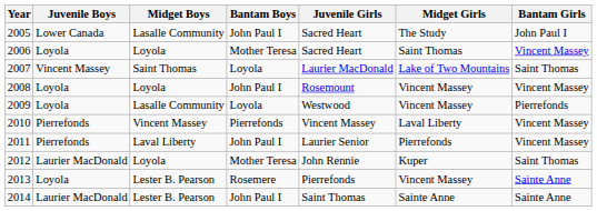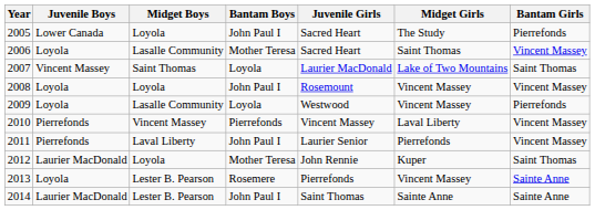 <table class="wikitable">
 <tr>
 <th>Year</th>
 <th>Juvenile Boys</th>
 <th>Midget Boys</th>
 <th>Bantam Boys</th>
 <th>Juvenile Girls</th>
 <th>Midget Girls</th>
 <th>Bantam Girls</th>
 </tr>
 <tr>
 <td>2005</td>
 <td>Lower Canada</td>
-<td>Lasalle Community</td>
+<td>Loyola</td>
 <td>John Paul I</td>
 <td>Sacred Heart</td>
 <td>The Study</td>
-<td>John Paul I</td>
+<td>Pierrefonds</td>
 </tr>
 <tr>
 <td>2006</td>
 <td>Loyola</td>
-<td>Loyola</td>
+<td>Lasalle Community</td>
 <td>Mother Teresa</td>
 <td>Sacred Heart</td>
 <td>Saint Thomas</td>
 <td><a href='#'>Vincent Massey</a></td>
 </tr>
 <tr>
 <td>2007</td>
 <td>Vincent Massey</td>
 <td>Saint Thomas</td>
 <td>Loyola</td>
 <td><a href='#'>Laurier MacDonald</a></td>
 <td><a href='#'>Lake of Two Mountains</a></td>
 <td>Saint Thomas</td>
 </tr>
 <tr>
 <td>2008</td>
 <td>Loyola</td>
 <td>Loyola</td>
 <td>John Paul I</td>
 <td><a href='#'>Rosemount</a></td>
 <td>Vincent Massey</td>
 <td>Vincent Massey</td>
 </tr>
 <tr>
 <td>2009</td>
 <td>Loyola</td>
 <td>Lasalle Community</td>
 <td>Loyola</td>
 <td>Westwood</td>
 <td>Vincent Massey</td>
 <td>Pierrefonds</td>
 </tr>
 <tr>
 <td>2010</td>
 <td>Pierrefonds</td>
 <td>Vincent Massey</td>
 <td>Pierrefonds</td>
 <td>Vincent Massey</td>
 <td>Laval Liberty</td>
 <td>Vincent Massey</td>
 </tr>
 <tr>
 <td>2011</td>
 <td>Pierrefonds</td>
 <td>Laval Liberty</td>
 <td>John Paul I</td>
 <td>Laurier Senior</td>
 <td>Pierrefonds</td>
 <td>Vincent Massey</td>
 </tr>
 <tr>
 <td>2012</td>
 <td>Laurier MacDonald</td>
 <td>Loyola</td>
 <td>Mother Teresa</td>
 <td>John Rennie</td>
 <td>Kuper</td>
 <td>Saint Thomas</td>
 </tr>
 <tr>
 <td>2013</td>
 <td>Loyola</td>
 <td>Lester B. Pearson</td>
 <td>Rosemere</td>
 <td>Pierrefonds</td>
 <td>Vincent Massey</td>
 <td><a href='#'>Sainte Anne</a></td>
 </tr>
 <tr>
 <td>2014</td>
 <td>Laurier MacDonald</td>
 <td>Lester B. Pearson</td>
 <td>John Paul I</td>
 <td>Saint Thomas</td>
 <td>Sainte Anne</td>
 <td>Sainte Anne</td>
 </tr>
 </table>
